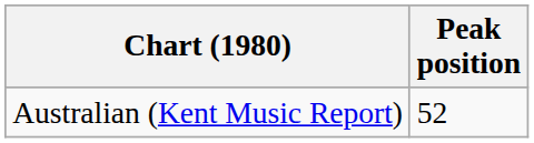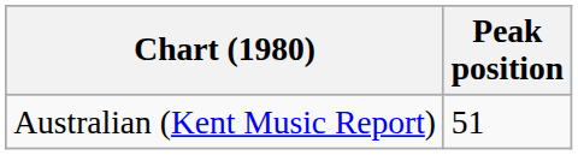 <table class="wikitable sortable plainrowheaders">
 <tr>
 <th scope="col">Chart (1980)</th>
 <th scope="col">Peak<br>position</th>
 </tr>
 <tr>
 <td>Australian (<a href='#'>Kent Music Report</a>)</td>
-<td>52</td>
+<td>51</td>
 </tr>
 </table>
